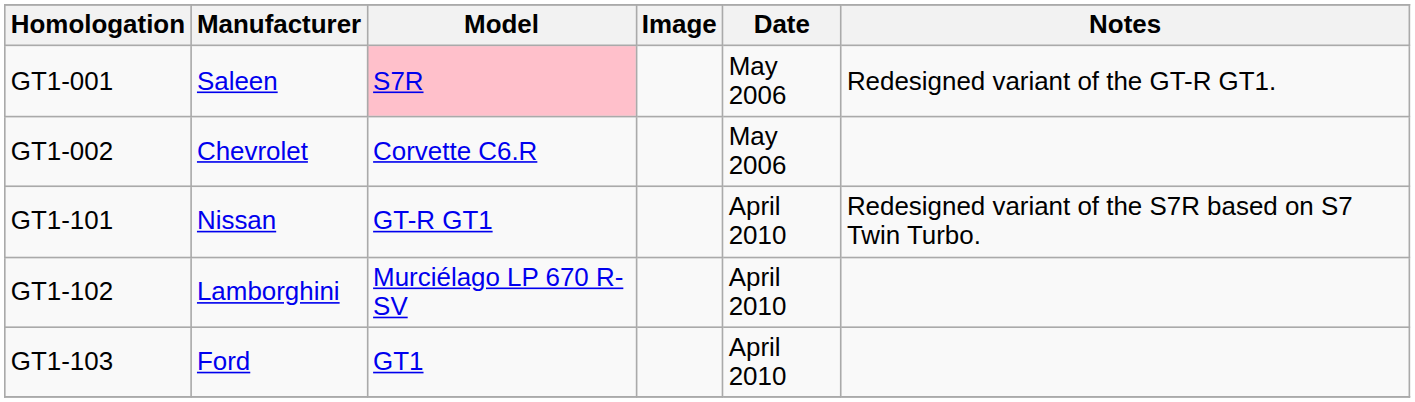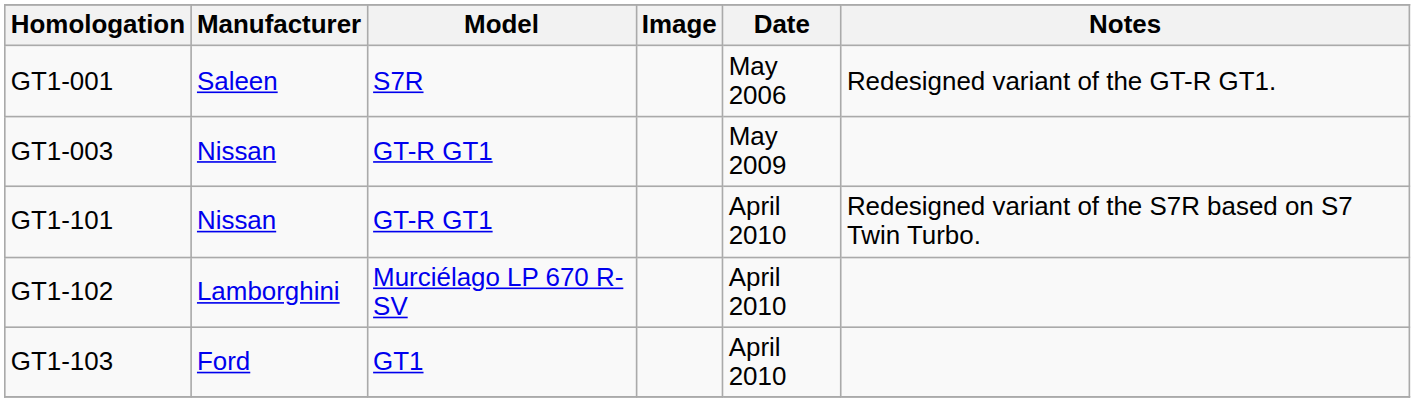 <table class="wikitable sortable" style="font-size=90%, border=1px">
 <tr>
 </tr>
 <tr>
 <th>Homologation</th>
 <th>Manufacturer</th>
 <th>Model</th>
 <th>Image</th>
 <th>Date</th>
 <th>Notes</th>
 </tr>
 <tr>
 <td>GT1-001</td>
 <td><a href='#'>Saleen</a></td>
-<td style="background: pink;"><a href='#'>S7R</a></td>
+<td><a href='#'>S7R</a></td>
 <td></td>
 <td>May 2006</td>
 <td>Redesigned variant of the GT-R GT1.</td>
 </tr>
 <tr>
-<td>GT1-002</td>
-<td><a href='#'>Chevrolet</a></td>
-<td><a href='#'>Corvette C6.R</a></td>
+<td>GT1-003</td>
+<td><a href='#'>Nissan</a></td>
+<td><a href='#'>GT-R GT1</a></td>
 <td></td>
-<td>May 2006</td>
+<td>May 2009</td>
 <td></td>
 </tr>
 <tr>
 <td>GT1-101</td>
 <td><a href='#'>Nissan</a></td>
 <td><a href='#'>GT-R GT1</a></td>
 <td></td>
 <td>April 2010</td>
 <td>Redesigned variant of the S7R based on S7 Twin Turbo.</td>
 </tr>
 <tr>
 <td>GT1-102</td>
 <td><a href='#'>Lamborghini</a></td>
 <td><a href='#'>Murciélago LP 670 R-SV</a></td>
 <td></td>
 <td>April 2010</td>
 <td></td>
 </tr>
 <tr>
 <td>GT1-103</td>
 <td><a href='#'>Ford</a></td>
 <td><a href='#'>GT1</a></td>
 <td></td>
 <td>April 2010</td>
 <td></td>
 </tr>
 <tr>
 </tr>
 </table>
